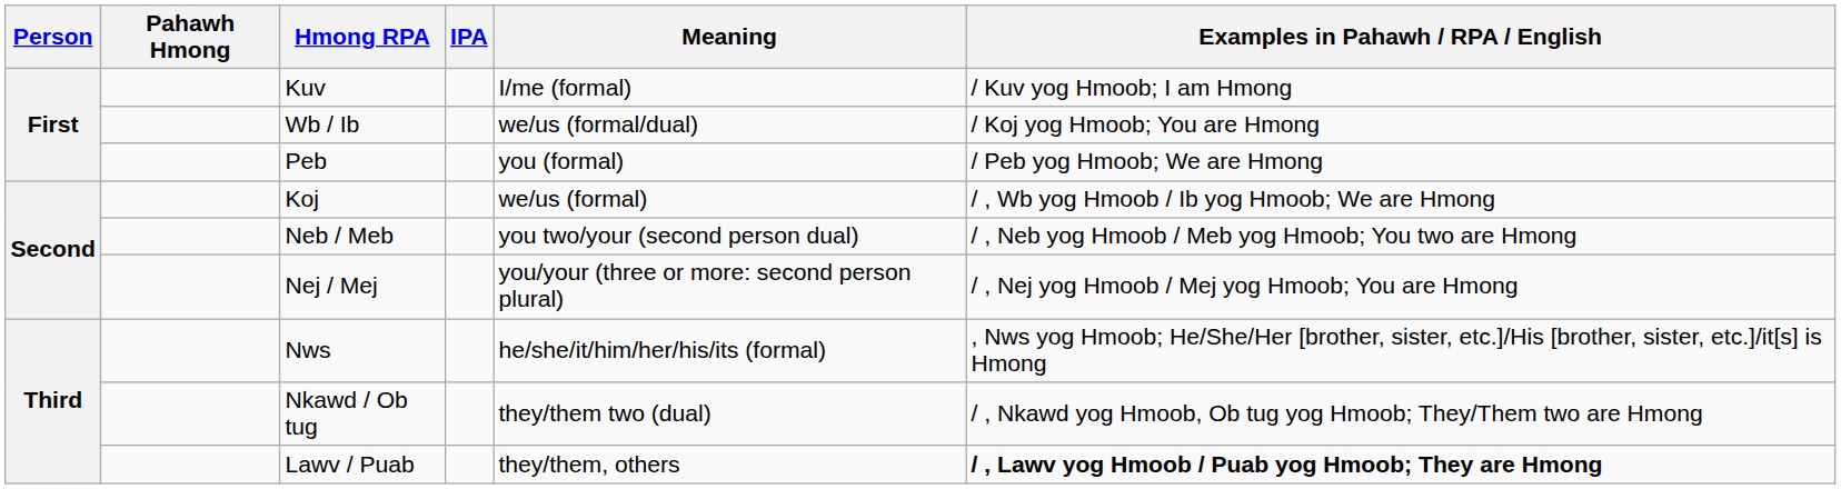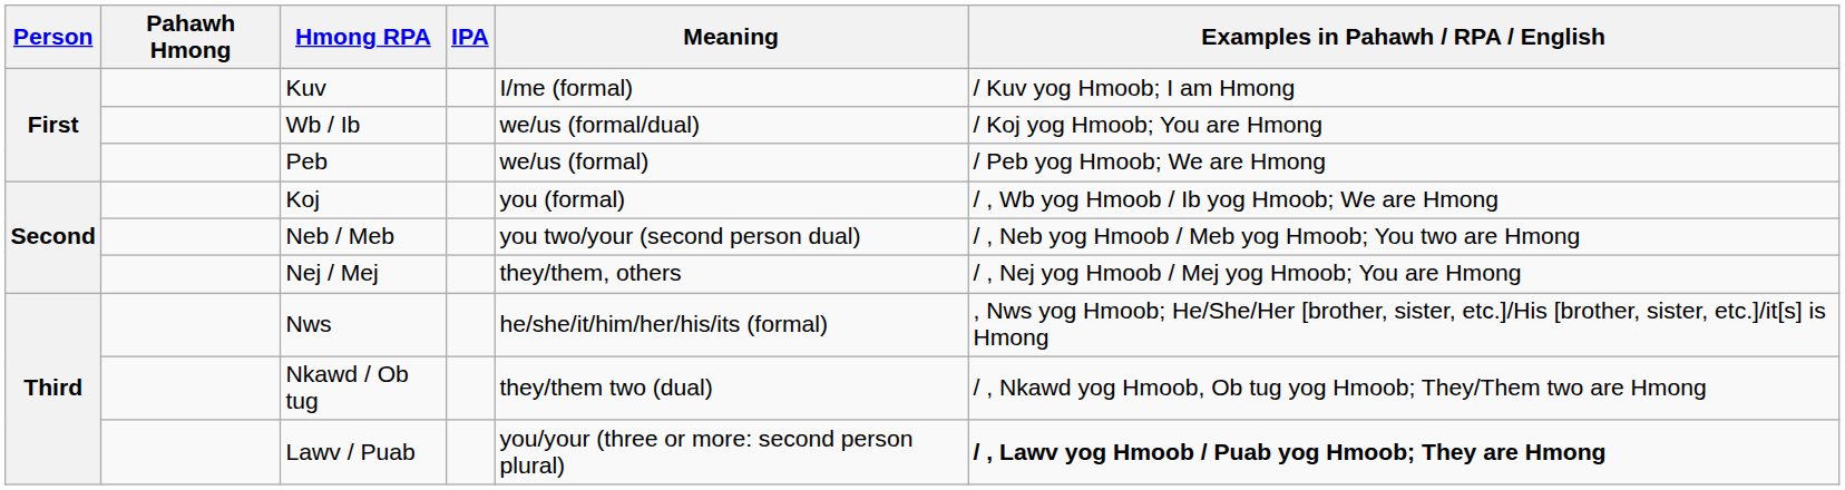 <table class="wikitable">
 <tr>
 <th><a href='#'>Person</a></th>
 <th>Pahawh Hmong</th>
 <th><a href='#'>Hmong RPA</a></th>
 <th><a href='#'>IPA</a></th>
 <th>Meaning</th>
 <th>Examples in Pahawh / RPA / English</th>
 </tr>
 <tr>
 <th rowspan=3>First</th>
 <td></td>
 <td>Kuv</td>
 <td></td>
 <td>I/me (formal)</td>
 <td> / Kuv yog Hmoob; I am Hmong</td>
 </tr>
 <tr>
 <td></td>
 <td>Wb / Ib</td>
 <td></td>
 <td>we/us (formal/dual)</td>
 <td> / Koj yog Hmoob; You are Hmong</td>
 </tr>
 <tr>
 <td></td>
 <td>Peb</td>
 <td></td>
-<td>you (formal)</td>
+<td>we/us (formal)</td>
 <td> / Peb yog Hmoob; We are Hmong</td>
 </tr>
 <tr>
 <th rowspan=3>Second</th>
 <td></td>
 <td>Koj</td>
 <td></td>
-<td>we/us (formal)</td>
+<td>you (formal)</td>
 <td> / , Wb yog Hmoob / Ib yog Hmoob; We are Hmong</td>
 </tr>
 <tr>
 <td></td>
 <td>Neb / Meb</td>
 <td></td>
 <td>you two/your (second person dual)</td>
 <td> / , Neb yog Hmoob / Meb yog Hmoob; You two are Hmong</td>
 </tr>
 <tr>
 <td></td>
 <td>Nej / Mej</td>
 <td></td>
-<td>you/your (three or more: second person plural)</td>
+<td>they/them, others</td>
 <td> / , Nej yog Hmoob / Mej yog Hmoob; You are Hmong</td>
 </tr>
 <tr>
 <th rowspan=3>Third</th>
 <td></td>
 <td>Nws</td>
 <td></td>
 <td>he/she/it/him/her/his/its (formal)</td>
 <td>, Nws yog Hmoob; He/She/Her [brother, sister, etc.]/His [brother, sister, etc.]/it[s] is Hmong</td>
 </tr>
 <tr>
 <td></td>
 <td>Nkawd / Ob tug</td>
 <td></td>
 <td>they/them two (dual)</td>
 <td> / , Nkawd yog Hmoob, Ob tug yog Hmoob; They/Them two are Hmong</td>
 </tr>
 <tr>
 <td></td>
 <td>Lawv / Puab</td>
 <td></td>
-<td>they/them, others</td>
+<td>you/your (three or more: second person plural)</td>
 <td><strong> / , Lawv yog Hmoob / Puab yog Hmoob; They are Hmong</strong></td>
 </tr>
 </table>
